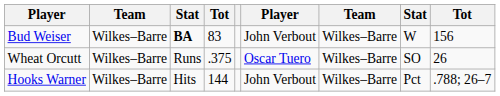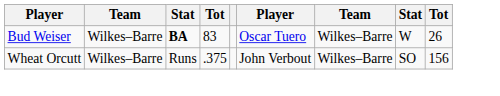 <table class="wikitable">
 <tr>
 <th>Player</th>
 <th>Team</th>
 <th>Stat</th>
 <th>Tot</th>
 <th></th>
 <th>Player</th>
 <th>Team</th>
 <th>Stat</th>
 <th>Tot</th>
 </tr>
 <tr>
 <td><a href='#'>Bud Weiser</a></td>
 <td>Wilkes–Barre</td>
 <td><strong>BA</strong></td>
 <td>83</td>
 <td></td>
-<td>John Verbout</td>
+<td><a href='#'>Oscar Tuero</a></td>
 <td>Wilkes–Barre</td>
 <td>W</td>
-<td>156</td>
+<td>26</td>
 </tr>
 <tr>
 <td>Wheat Orcutt</td>
 <td>Wilkes–Barre</td>
 <td>Runs</td>
 <td>.375</td>
 <td></td>
-<td><a href='#'>Oscar Tuero</a></td>
+<td>John Verbout</td>
 <td>Wilkes–Barre</td>
 <td>SO</td>
-<td>26</td>
-</tr>
-<tr>
-<td><a href='#'>Hooks Warner</a></td>
-<td>Wilkes–Barre</td>
-<td>Hits</td>
-<td>144</td>
-<td></td>
-<td>John Verbout</td>
-<td>Wilkes–Barre</td>
-<td>Pct</td>
-<td>.788; 26–7</td>
+<td>156</td>
 </tr>
 </table>
